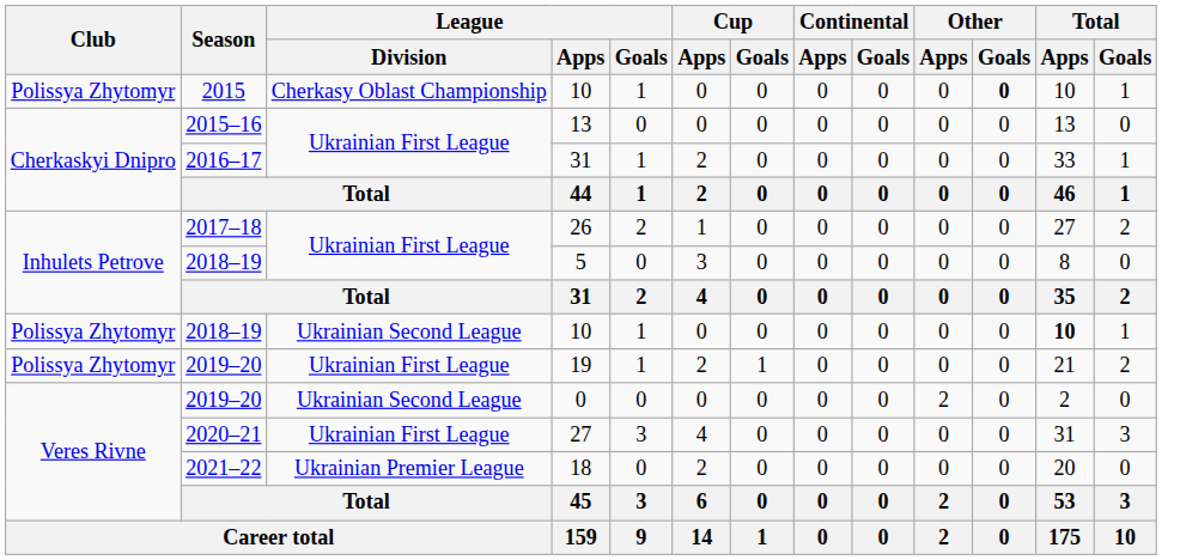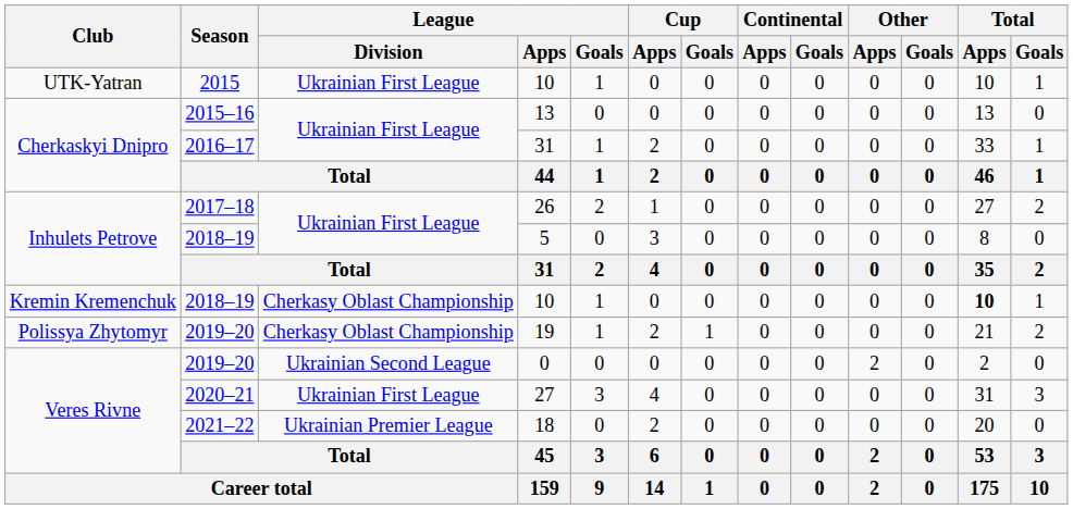 <table class="wikitable" style="text-align:center">
 <tr>
 <th rowspan="2">Club</th>
 <th rowspan="2">Season</th>
 <th colspan="3">League</th>
 <th colspan="2">Cup</th>
 <th colspan="2">Continental</th>
 <th colspan="2">Other</th>
 <th colspan="2">Total</th>
 </tr>
 <tr>
 <th>Division</th>
 <th>Apps</th>
 <th>Goals</th>
 <th>Apps</th>
 <th>Goals</th>
 <th>Apps</th>
 <th>Goals</th>
 <th>Apps</th>
 <th>Goals</th>
 <th>Apps</th>
 <th>Goals</th>
 </tr>
 <tr>
-<td rowspan="1"><a href='#'>Polissya Zhytomyr</a></td>
+<td rowspan="1">UTK-Yatran</td>
 <td><a href='#'>2015</a></td>
-<td rowspan="1"><a href='#'>Cherkasy Oblast Championship</a></td>
+<td rowspan="1"><a href='#'>Ukrainian First League</a></td>
 <td>10</td>
 <td>1</td>
 <td>0</td>
 <td>0</td>
 <td>0</td>
 <td>0</td>
 <td>0</td>
-<td><strong>0</strong></td>
+<td>0</td>
 <td>10</td>
 <td>1</td>
 </tr>
 <tr>
 <td rowspan="3"><a href='#'>Cherkaskyi Dnipro</a></td>
 <td><a href='#'>2015–16</a></td>
 <td rowspan="2"><a href='#'>Ukrainian First League</a></td>
 <td>13</td>
 <td>0</td>
 <td>0</td>
 <td>0</td>
 <td>0</td>
 <td>0</td>
 <td>0</td>
 <td>0</td>
 <td>13</td>
 <td>0</td>
 </tr>
 <tr>
 <td><a href='#'>2016–17</a></td>
 <td>31</td>
 <td>1</td>
 <td>2</td>
 <td>0</td>
 <td>0</td>
 <td>0</td>
 <td>0</td>
 <td>0</td>
 <td>33</td>
 <td>1</td>
 </tr>
 <tr>
 <th colspan="2">Total</th>
 <th>44</th>
 <th>1</th>
 <th>2</th>
 <th>0</th>
 <th>0</th>
 <th>0</th>
 <th>0</th>
 <th>0</th>
 <th>46</th>
 <th>1</th>
 </tr>
 <tr>
 <td rowspan="3"><a href='#'>Inhulets Petrove</a></td>
 <td><a href='#'>2017–18</a></td>
 <td rowspan="2"><a href='#'>Ukrainian First League</a></td>
 <td>26</td>
 <td>2</td>
 <td>1</td>
 <td>0</td>
 <td>0</td>
 <td>0</td>
 <td>0</td>
 <td>0</td>
 <td>27</td>
 <td>2</td>
 </tr>
 <tr>
 <td><a href='#'>2018–19</a></td>
 <td>5</td>
 <td>0</td>
 <td>3</td>
 <td>0</td>
 <td>0</td>
 <td>0</td>
 <td>0</td>
 <td>0</td>
 <td>8</td>
 <td>0</td>
 </tr>
 <tr>
 <th colspan="2">Total</th>
 <th>31</th>
 <th>2</th>
 <th>4</th>
 <th>0</th>
 <th>0</th>
 <th>0</th>
 <th>0</th>
 <th>0</th>
 <th>35</th>
 <th>2</th>
 </tr>
 <tr>
-<td rowspan="1"><a href='#'>Polissya Zhytomyr</a></td>
+<td rowspan="1"><a href='#'>Kremin Kremenchuk</a></td>
 <td><a href='#'>2018–19</a></td>
-<td rowspan="1"><a href='#'>Ukrainian Second League</a></td>
+<td rowspan="1"><a href='#'>Cherkasy Oblast Championship</a></td>
 <td>10</td>
 <td>1</td>
 <td>0</td>
 <td>0</td>
 <td>0</td>
 <td>0</td>
 <td>0</td>
 <td>0</td>
 <td><strong>10</strong></td>
 <td>1</td>
 </tr>
 <tr>
 <td rowspan="1"><a href='#'>Polissya Zhytomyr</a></td>
 <td><a href='#'>2019–20</a></td>
-<td rowspan="1"><a href='#'>Ukrainian First League</a></td>
+<td rowspan="1"><a href='#'>Cherkasy Oblast Championship</a></td>
 <td>19</td>
 <td>1</td>
 <td>2</td>
 <td>1</td>
 <td>0</td>
 <td>0</td>
 <td>0</td>
 <td>0</td>
 <td>21</td>
 <td>2</td>
 </tr>
 <tr>
 <td rowspan="4"><a href='#'>Veres Rivne</a></td>
 <td><a href='#'>2019–20</a></td>
 <td rowspan="1"><a href='#'>Ukrainian Second League</a></td>
 <td>0</td>
 <td>0</td>
 <td>0</td>
 <td>0</td>
 <td>0</td>
 <td>0</td>
 <td>2</td>
 <td>0</td>
 <td>2</td>
 <td>0</td>
 </tr>
 <tr>
 <td><a href='#'>2020–21</a></td>
 <td rowspan="1"><a href='#'>Ukrainian First League</a></td>
 <td>27</td>
 <td>3</td>
 <td>4</td>
 <td>0</td>
 <td>0</td>
 <td>0</td>
 <td>0</td>
 <td>0</td>
 <td>31</td>
 <td>3</td>
 </tr>
 <tr>
 <td><a href='#'>2021–22</a></td>
 <td rowspan="1"><a href='#'>Ukrainian Premier League</a></td>
 <td>18</td>
 <td>0</td>
 <td>2</td>
 <td>0</td>
 <td>0</td>
 <td>0</td>
 <td>0</td>
 <td>0</td>
 <td>20</td>
 <td>0</td>
 </tr>
 <tr>
 <th colspan="2">Total</th>
 <th>45</th>
 <th>3</th>
 <th>6</th>
 <th>0</th>
 <th>0</th>
 <th>0</th>
 <th>2</th>
 <th>0</th>
 <th>53</th>
 <th>3</th>
 </tr>
 <tr>
 <th colspan="3">Career total</th>
 <th>159</th>
 <th>9</th>
 <th>14</th>
 <th>1</th>
 <th>0</th>
 <th>0</th>
 <th>2</th>
 <th>0</th>
 <th>175</th>
 <th>10</th>
 </tr>
 </table>
